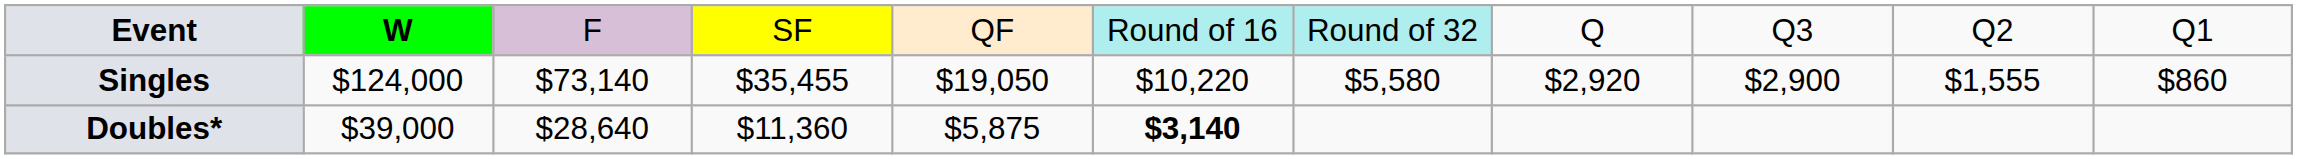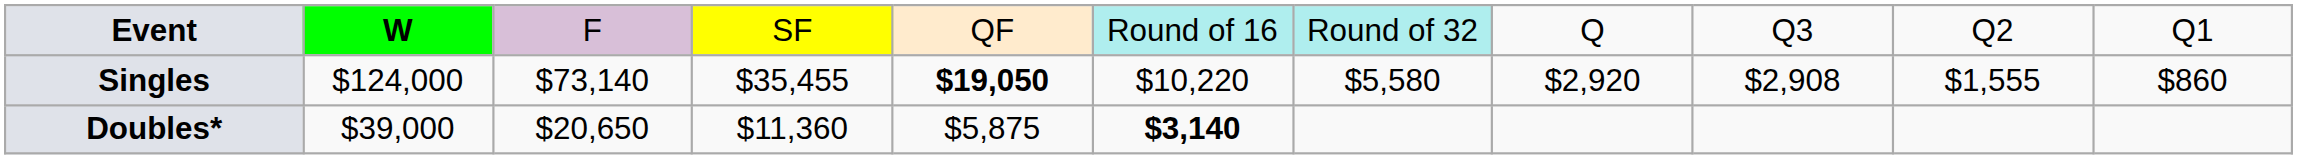 <table class=wikitable style=font-size:90%;text-align:center>
 <tr>
 <td style="width:130px; background:#dfe2e9;"><strong>Event</strong></td>
 <td style="width:80px; background:lime;"><strong>W</strong></td>
 <td style="width:85px; background:thistle;">F</td>
 <td style="width:85px; background:#ff0;">SF</td>
 <td style="width:85px; background:#ffebcd;">QF</td>
 <td style="width:85px; background:#afeeee;">Round of 16</td>
 <td style="width:85px; background:#afeeee;">Round of 32</td>
 <td width=85>Q</td>
 <td width=85>Q3</td>
 <td width=85>Q2</td>
 <td width=85>Q1</td>
 </tr>
 <tr>
 <td style="background:#dfe2e9;"><strong>Singles</strong></td>
 <td>$124,000</td>
 <td>$73,140</td>
 <td>$35,455</td>
-<td>$19,050</td>
+<td><strong>$19,050</strong></td>
 <td>$10,220</td>
 <td>$5,580</td>
 <td>$2,920</td>
-<td>$2,900</td>
+<td>$2,908</td>
 <td>$1,555</td>
 <td>$860</td>
 </tr>
 <tr>
 <td style="background:#dfe2e9;"><strong>Doubles*</strong></td>
 <td>$39,000</td>
-<td>$28,640</td>
+<td>$20,650</td>
 <td>$11,360</td>
 <td>$5,875</td>
 <td><strong>$3,140</strong></td>
 <td></td>
 <td></td>
 <td></td>
 <td></td>
 <td></td>
 </tr>
 </table>
